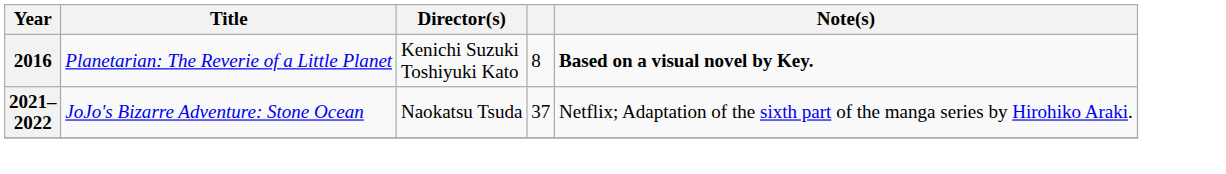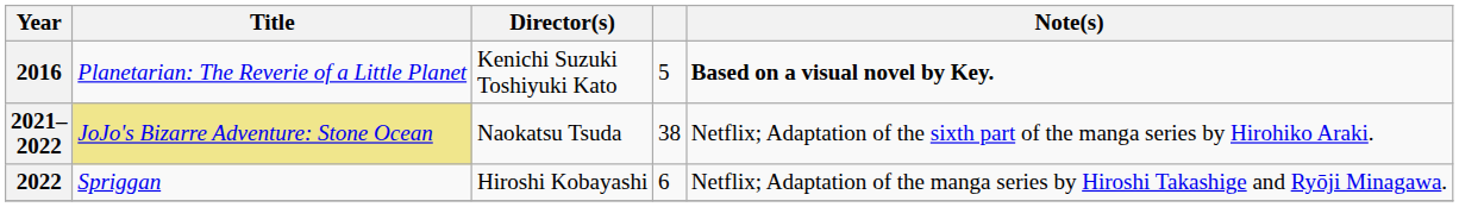 <table class="wikitable sortable plainrowheaders">
 <tr>
 <th scope="col" class="unsortable" width=10>Year</th>
 <th scope="col">Title</th>
 <th scope="col">Director(s)</th>
 <th scope="col"></th>
 <th scope="col" class="unsortable">Note(s)</th>
 </tr>
 <tr>
 <th scope="row">2016</th>
 <td><em><a href='#'>Planetarian: The Reverie of a Little Planet</a></em></td>
 <td>Kenichi Suzuki<br>Toshiyuki Kato</td>
-<td>8</td>
+<td>5</td>
 <td align=left><strong>Based on a visual novel by Key.</strong></td>
 </tr>
 <tr>
 <th scope="row">2021–2022</th>
-<td><em><a href='#'>JoJo's Bizarre Adventure: Stone Ocean</a></em></td>
+<td style="background: khaki;"><em><a href='#'>JoJo's Bizarre Adventure: Stone Ocean</a></em></td>
 <td>Naokatsu Tsuda</td>
-<td>37</td>
+<td>38</td>
 <td align=left>Netflix; Adaptation of the <a href='#'>sixth part</a> of the manga series by <a href='#'>Hirohiko Araki</a>.</td>
+</tr>
+<tr>
+<th scope="row">2022</th>
+<td><em><a href='#'>Spriggan</a></em></td>
+<td>Hiroshi Kobayashi</td>
+<td>6</td>
+<td align=left>Netflix; Adaptation of the manga series by <a href='#'>Hiroshi Takashige</a> and <a href='#'>Ryōji Minagawa</a>.</td>
 </tr>
 <tr>
 </tr>
 </table>
